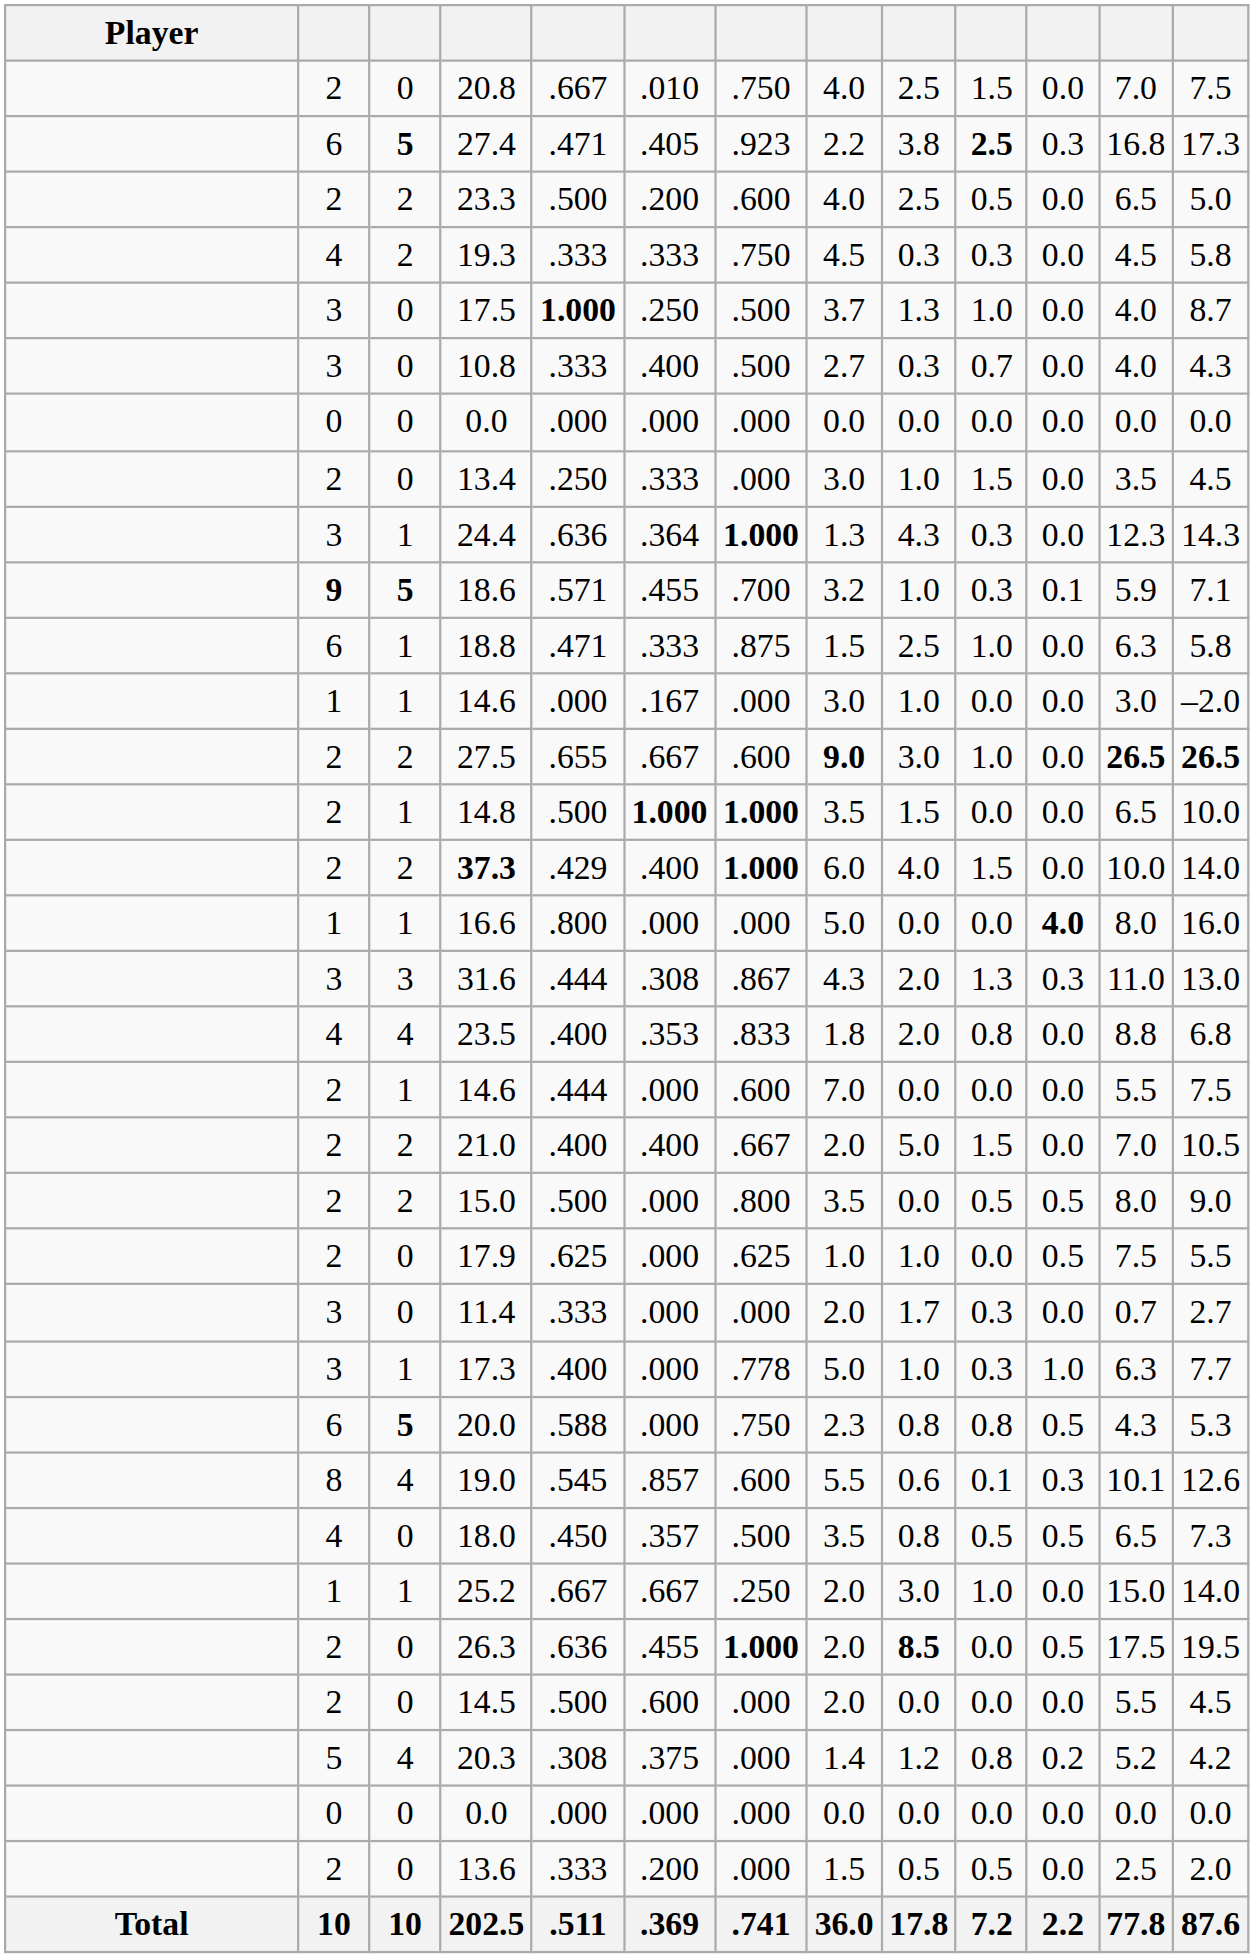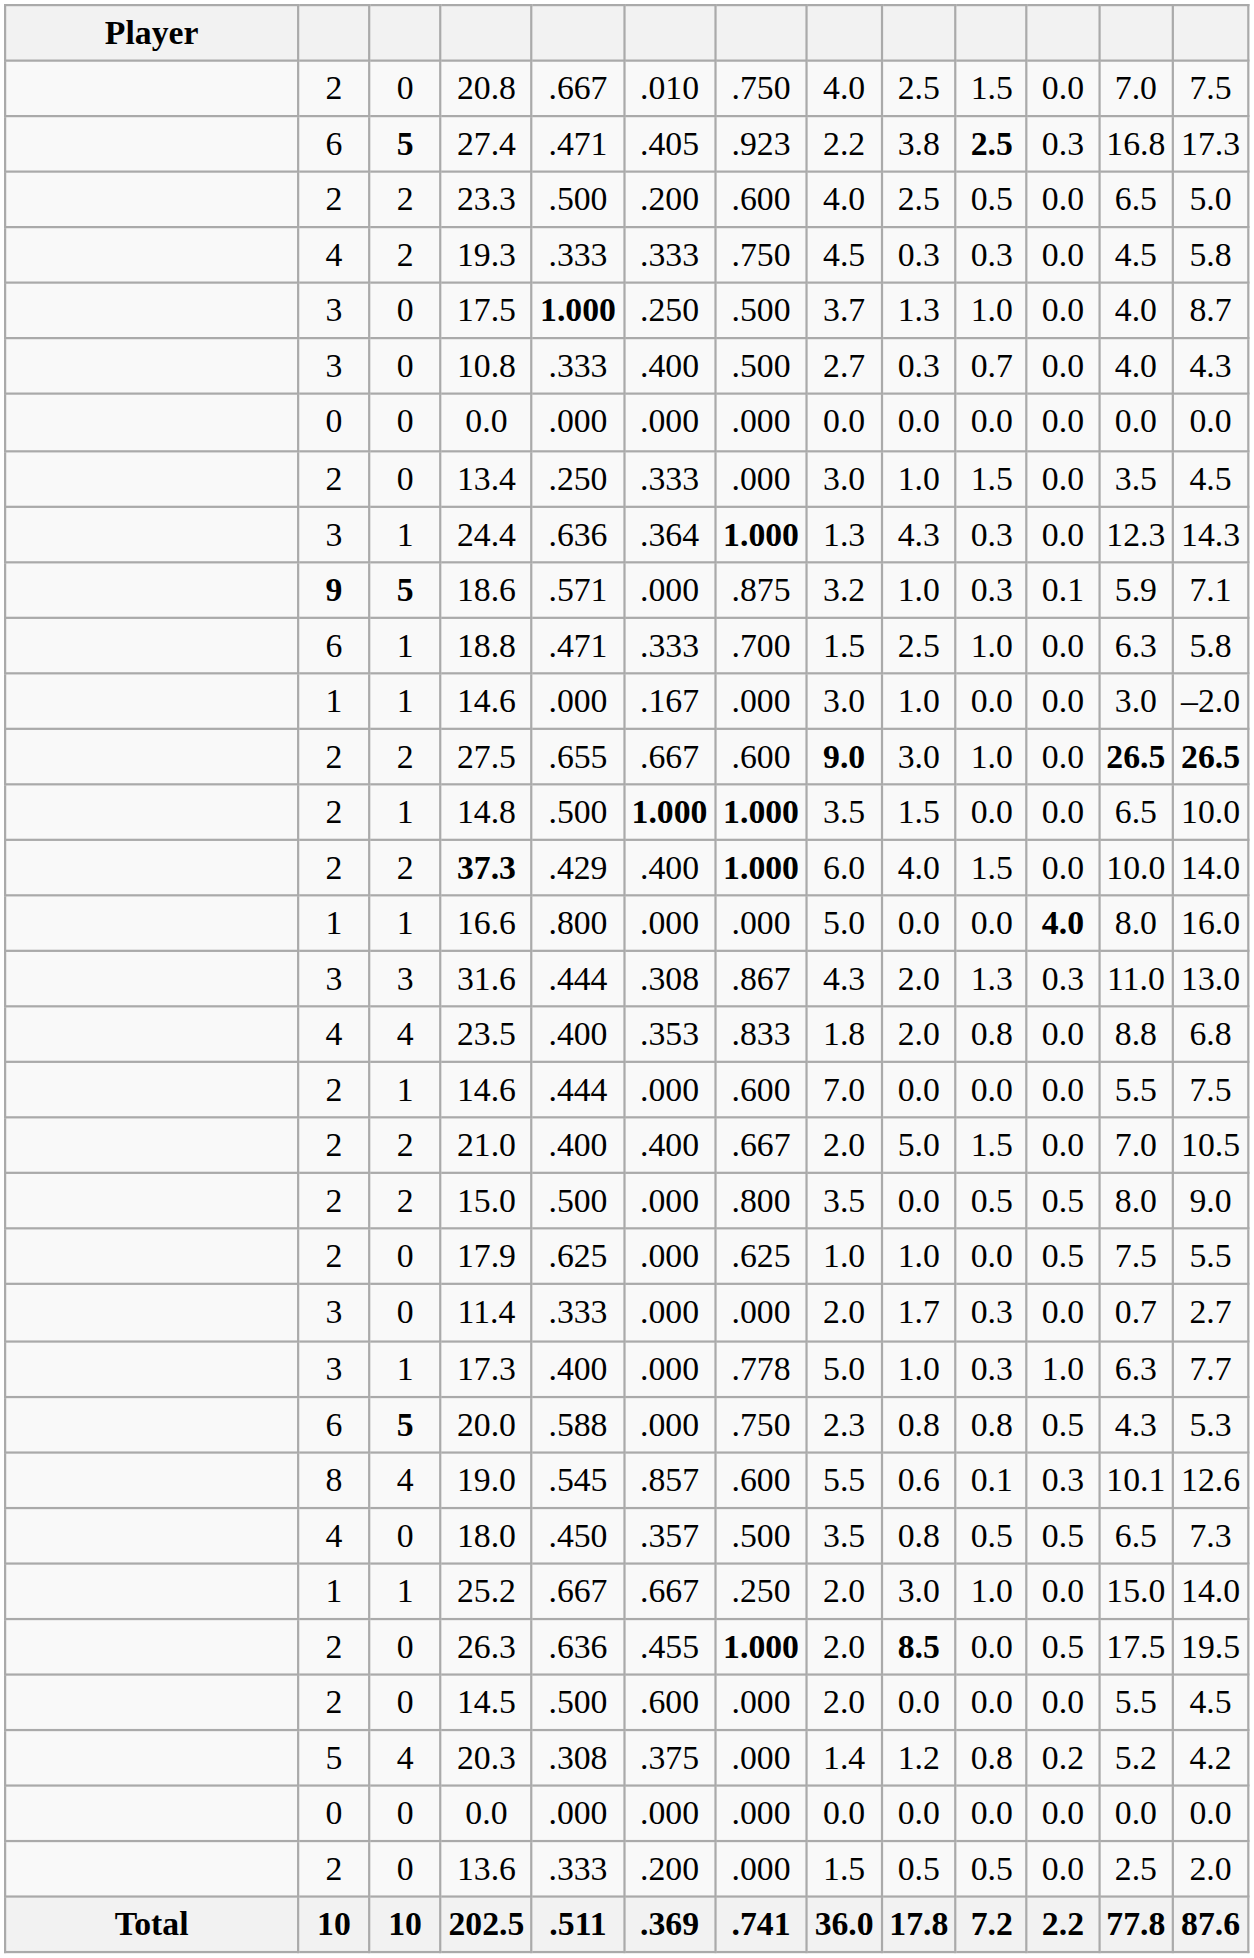 <table class="wikitable sortable" style="text-align:center; font-size:95%">
 <tr>
 <th scope="col" width="125px">Player</th>
 <th scope="col" width="25px"></th>
 <th scope="col" width="25px"></th>
 <th scope="col" width="25px"></th>
 <th scope="col" width="25px"></th>
 <th scope="col" width="25px"></th>
 <th scope="col" width="25px"></th>
 <th scope="col" width="25px"></th>
 <th scope="col" width="25px"></th>
 <th scope="col" width="25px"></th>
 <th scope="col" width="25px"></th>
 <th scope="col" width="25px"></th>
 <th scope="col" width="25px"></th>
 </tr>
 <tr>
 <td></td>
 <td>2</td>
 <td>0</td>
 <td>20.8</td>
 <td>.667</td>
 <td>.010</td>
 <td>.750</td>
 <td>4.0</td>
 <td>2.5</td>
 <td>1.5</td>
 <td>0.0</td>
 <td>7.0</td>
 <td>7.5</td>
 </tr>
 <tr>
 <td></td>
 <td>6</td>
 <td><strong>5</strong></td>
 <td>27.4</td>
 <td>.471</td>
 <td>.405</td>
 <td>.923</td>
 <td>2.2</td>
 <td>3.8</td>
 <td><strong>2.5</strong></td>
 <td>0.3</td>
 <td>16.8</td>
 <td>17.3</td>
 </tr>
 <tr>
 <td></td>
 <td>2</td>
 <td>2</td>
 <td>23.3</td>
 <td>.500</td>
 <td>.200</td>
 <td>.600</td>
 <td>4.0</td>
 <td>2.5</td>
 <td>0.5</td>
 <td>0.0</td>
 <td>6.5</td>
 <td>5.0</td>
 </tr>
 <tr>
 <td></td>
 <td>4</td>
 <td>2</td>
 <td>19.3</td>
 <td>.333</td>
 <td>.333</td>
 <td>.750</td>
 <td>4.5</td>
 <td>0.3</td>
 <td>0.3</td>
 <td>0.0</td>
 <td>4.5</td>
 <td>5.8</td>
 </tr>
 <tr>
 <td></td>
 <td>3</td>
 <td>0</td>
 <td>17.5</td>
 <td><strong>1.000</strong></td>
 <td>.250</td>
 <td>.500</td>
 <td>3.7</td>
 <td>1.3</td>
 <td>1.0</td>
 <td>0.0</td>
 <td>4.0</td>
 <td>8.7</td>
 </tr>
 <tr>
 <td></td>
 <td>3</td>
 <td>0</td>
 <td>10.8</td>
 <td>.333</td>
 <td>.400</td>
 <td>.500</td>
 <td>2.7</td>
 <td>0.3</td>
 <td>0.7</td>
 <td>0.0</td>
 <td>4.0</td>
 <td>4.3</td>
 </tr>
 <tr>
 <td></td>
 <td>0</td>
 <td>0</td>
 <td>0.0</td>
 <td>.000</td>
 <td>.000</td>
 <td>.000</td>
 <td>0.0</td>
 <td>0.0</td>
 <td>0.0</td>
 <td>0.0</td>
 <td>0.0</td>
 <td>0.0</td>
 </tr>
 <tr>
 <td></td>
 <td>2</td>
 <td>0</td>
 <td>13.4</td>
 <td>.250</td>
 <td>.333</td>
 <td>.000</td>
 <td>3.0</td>
 <td>1.0</td>
 <td>1.5</td>
 <td>0.0</td>
 <td>3.5</td>
 <td>4.5</td>
 </tr>
 <tr>
 <td></td>
 <td>3</td>
 <td>1</td>
 <td>24.4</td>
 <td>.636</td>
 <td>.364</td>
 <td><strong>1.000</strong></td>
 <td>1.3</td>
 <td>4.3</td>
 <td>0.3</td>
 <td>0.0</td>
 <td>12.3</td>
 <td>14.3</td>
 </tr>
 <tr>
 <td></td>
 <td><strong>9</strong></td>
 <td><strong>5</strong></td>
 <td>18.6</td>
 <td>.571</td>
-<td>.455</td>
-<td>.700</td>
+<td>.000</td>
+<td>.875</td>
 <td>3.2</td>
 <td>1.0</td>
 <td>0.3</td>
 <td>0.1</td>
 <td>5.9</td>
 <td>7.1</td>
 </tr>
 <tr>
 <td></td>
 <td>6</td>
 <td>1</td>
 <td>18.8</td>
 <td>.471</td>
 <td>.333</td>
-<td>.875</td>
+<td>.700</td>
 <td>1.5</td>
 <td>2.5</td>
 <td>1.0</td>
 <td>0.0</td>
 <td>6.3</td>
 <td>5.8</td>
 </tr>
 <tr>
 <td></td>
 <td>1</td>
 <td>1</td>
 <td>14.6</td>
 <td>.000</td>
 <td>.167</td>
 <td>.000</td>
 <td>3.0</td>
 <td>1.0</td>
 <td>0.0</td>
 <td>0.0</td>
 <td>3.0</td>
 <td>–2.0</td>
 </tr>
 <tr>
 <td></td>
 <td>2</td>
 <td>2</td>
 <td>27.5</td>
 <td>.655</td>
 <td>.667</td>
 <td>.600</td>
 <td><strong>9.0</strong></td>
 <td>3.0</td>
 <td>1.0</td>
 <td>0.0</td>
 <td><strong>26.5</strong></td>
 <td><strong>26.5</strong></td>
 </tr>
 <tr>
 <td></td>
 <td>2</td>
 <td>1</td>
 <td>14.8</td>
 <td>.500</td>
 <td><strong>1.000</strong></td>
 <td><strong>1.000</strong></td>
 <td>3.5</td>
 <td>1.5</td>
 <td>0.0</td>
 <td>0.0</td>
 <td>6.5</td>
 <td>10.0</td>
 </tr>
 <tr>
 <td></td>
 <td>2</td>
 <td>2</td>
 <td><strong>37.3</strong></td>
 <td>.429</td>
 <td>.400</td>
 <td><strong>1.000</strong></td>
 <td>6.0</td>
 <td>4.0</td>
 <td>1.5</td>
 <td>0.0</td>
 <td>10.0</td>
 <td>14.0</td>
 </tr>
 <tr>
 <td></td>
 <td>1</td>
 <td>1</td>
 <td>16.6</td>
 <td>.800</td>
 <td>.000</td>
 <td>.000</td>
 <td>5.0</td>
 <td>0.0</td>
 <td>0.0</td>
 <td><strong>4.0</strong></td>
 <td>8.0</td>
 <td>16.0</td>
 </tr>
 <tr>
 <td></td>
 <td>3</td>
 <td>3</td>
 <td>31.6</td>
 <td>.444</td>
 <td>.308</td>
 <td>.867</td>
 <td>4.3</td>
 <td>2.0</td>
 <td>1.3</td>
 <td>0.3</td>
 <td>11.0</td>
 <td>13.0</td>
 </tr>
 <tr>
 <td></td>
 <td>4</td>
 <td>4</td>
 <td>23.5</td>
 <td>.400</td>
 <td>.353</td>
 <td>.833</td>
 <td>1.8</td>
 <td>2.0</td>
 <td>0.8</td>
 <td>0.0</td>
 <td>8.8</td>
 <td>6.8</td>
 </tr>
 <tr>
 <td></td>
 <td>2</td>
 <td>1</td>
 <td>14.6</td>
 <td>.444</td>
 <td>.000</td>
 <td>.600</td>
 <td>7.0</td>
 <td>0.0</td>
 <td>0.0</td>
 <td>0.0</td>
 <td>5.5</td>
 <td>7.5</td>
 </tr>
 <tr>
 <td></td>
 <td>2</td>
 <td>2</td>
 <td>21.0</td>
 <td>.400</td>
 <td>.400</td>
 <td>.667</td>
 <td>2.0</td>
 <td>5.0</td>
 <td>1.5</td>
 <td>0.0</td>
 <td>7.0</td>
 <td>10.5</td>
 </tr>
 <tr>
 <td></td>
 <td>2</td>
 <td>2</td>
 <td>15.0</td>
 <td>.500</td>
 <td>.000</td>
 <td>.800</td>
 <td>3.5</td>
 <td>0.0</td>
 <td>0.5</td>
 <td>0.5</td>
 <td>8.0</td>
 <td>9.0</td>
 </tr>
 <tr>
 <td></td>
 <td>2</td>
 <td>0</td>
 <td>17.9</td>
 <td>.625</td>
 <td>.000</td>
 <td>.625</td>
 <td>1.0</td>
 <td>1.0</td>
 <td>0.0</td>
 <td>0.5</td>
 <td>7.5</td>
 <td>5.5</td>
 </tr>
 <tr>
 <td></td>
 <td>3</td>
 <td>0</td>
 <td>11.4</td>
 <td>.333</td>
 <td>.000</td>
 <td>.000</td>
 <td>2.0</td>
 <td>1.7</td>
 <td>0.3</td>
 <td>0.0</td>
 <td>0.7</td>
 <td>2.7</td>
 </tr>
 <tr>
 <td></td>
 <td>3</td>
 <td>1</td>
 <td>17.3</td>
 <td>.400</td>
 <td>.000</td>
 <td>.778</td>
 <td>5.0</td>
 <td>1.0</td>
 <td>0.3</td>
 <td>1.0</td>
 <td>6.3</td>
 <td>7.7</td>
 </tr>
 <tr>
 <td></td>
 <td>6</td>
 <td><strong>5</strong></td>
 <td>20.0</td>
 <td>.588</td>
 <td>.000</td>
 <td>.750</td>
 <td>2.3</td>
 <td>0.8</td>
 <td>0.8</td>
 <td>0.5</td>
 <td>4.3</td>
 <td>5.3</td>
 </tr>
 <tr>
 <td></td>
 <td>8</td>
 <td>4</td>
 <td>19.0</td>
 <td>.545</td>
 <td>.857</td>
 <td>.600</td>
 <td>5.5</td>
 <td>0.6</td>
 <td>0.1</td>
 <td>0.3</td>
 <td>10.1</td>
 <td>12.6</td>
 </tr>
 <tr>
 <td></td>
 <td>4</td>
 <td>0</td>
 <td>18.0</td>
 <td>.450</td>
 <td>.357</td>
 <td>.500</td>
 <td>3.5</td>
 <td>0.8</td>
 <td>0.5</td>
 <td>0.5</td>
 <td>6.5</td>
 <td>7.3</td>
 </tr>
 <tr>
 <td></td>
 <td>1</td>
 <td>1</td>
 <td>25.2</td>
 <td>.667</td>
 <td>.667</td>
 <td>.250</td>
 <td>2.0</td>
 <td>3.0</td>
 <td>1.0</td>
 <td>0.0</td>
 <td>15.0</td>
 <td>14.0</td>
 </tr>
 <tr>
 <td></td>
 <td>2</td>
 <td>0</td>
 <td>26.3</td>
 <td>.636</td>
 <td>.455</td>
 <td><strong>1.000</strong></td>
 <td>2.0</td>
 <td><strong>8.5</strong></td>
 <td>0.0</td>
 <td>0.5</td>
 <td>17.5</td>
 <td>19.5</td>
 </tr>
 <tr>
 <td></td>
 <td>2</td>
 <td>0</td>
 <td>14.5</td>
 <td>.500</td>
 <td>.600</td>
 <td>.000</td>
 <td>2.0</td>
 <td>0.0</td>
 <td>0.0</td>
 <td>0.0</td>
 <td>5.5</td>
 <td>4.5</td>
 </tr>
 <tr>
 <td></td>
 <td>5</td>
 <td>4</td>
 <td>20.3</td>
 <td>.308</td>
 <td>.375</td>
 <td>.000</td>
 <td>1.4</td>
 <td>1.2</td>
 <td>0.8</td>
 <td>0.2</td>
 <td>5.2</td>
 <td>4.2</td>
 </tr>
 <tr>
 <td></td>
 <td>0</td>
 <td>0</td>
 <td>0.0</td>
 <td>.000</td>
 <td>.000</td>
 <td>.000</td>
 <td>0.0</td>
 <td>0.0</td>
 <td>0.0</td>
 <td>0.0</td>
 <td>0.0</td>
 <td>0.0</td>
 </tr>
 <tr>
 <td></td>
 <td>2</td>
 <td>0</td>
 <td>13.6</td>
 <td>.333</td>
 <td>.200</td>
 <td>.000</td>
 <td>1.5</td>
 <td>0.5</td>
 <td>0.5</td>
 <td>0.0</td>
 <td>2.5</td>
 <td>2.0</td>
 </tr>
 <tr class="sortbottom">
 <th>Total</th>
 <th>10</th>
 <th>10</th>
 <th>202.5</th>
 <th>.511</th>
 <th>.369</th>
 <th>.741</th>
 <th>36.0</th>
 <th>17.8</th>
 <th>7.2</th>
 <th>2.2</th>
 <th>77.8</th>
 <th>87.6</th>
 </tr>
 </table>
